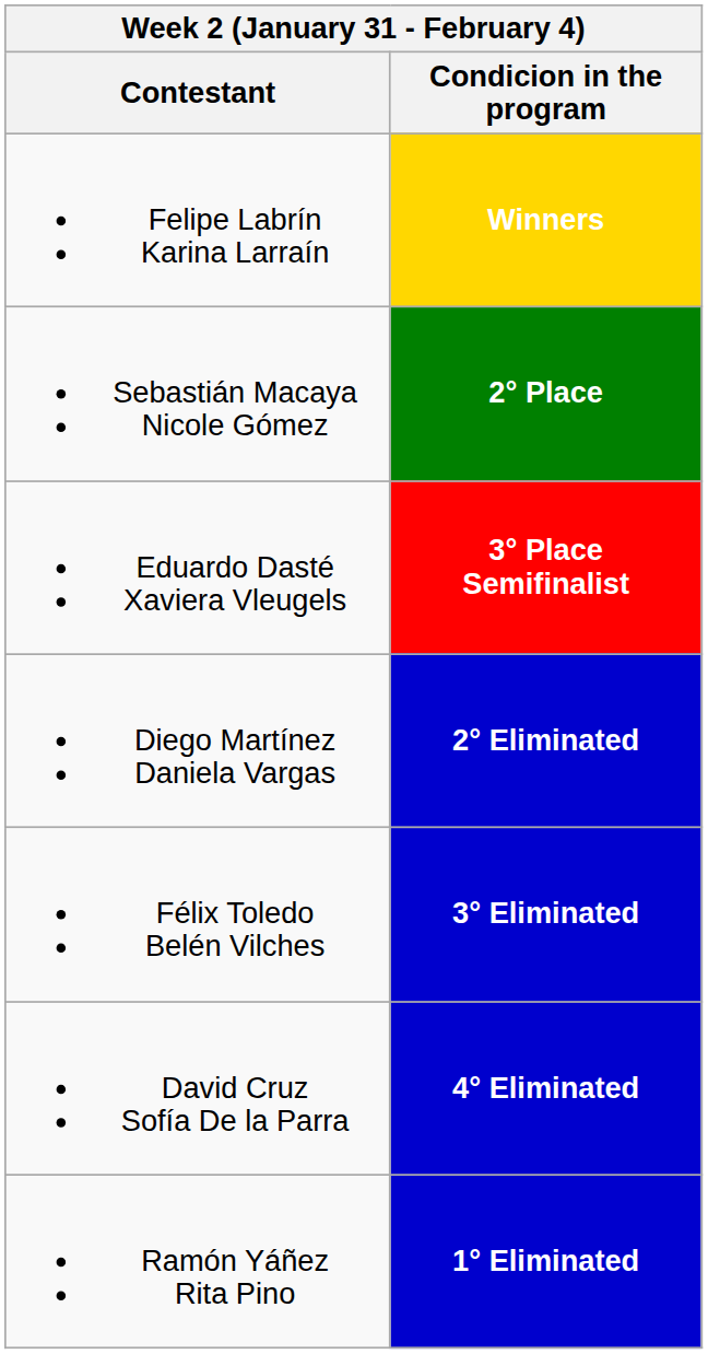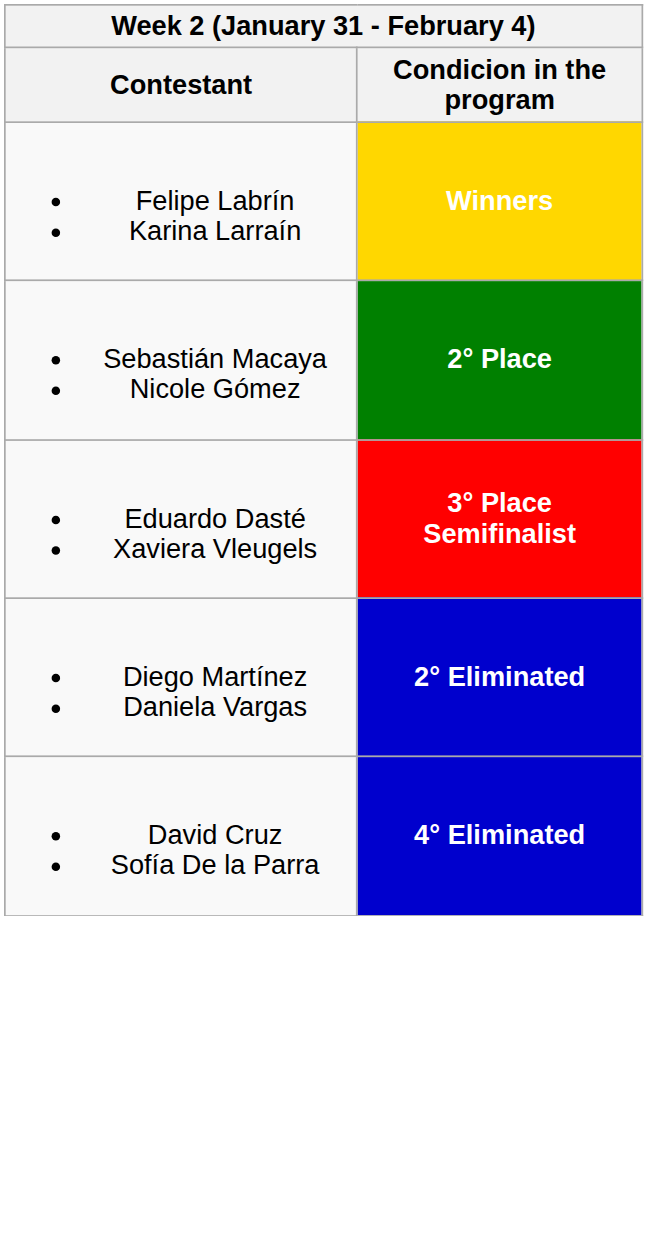 <table class="wikitable" style="text-align:center">
 <tr>
 <th colspan="2" align="center">Week 2 (January 31 - February 4)</th>
 </tr>
 <tr>
 <th width="200">Contestant</th>
 <th width="160">Condicion in the program</th>
 </tr>
 <tr>
 <td><br><ul><li> Felipe Labrín</li><li> Karina Larraín</li></ul></td>
 <td style="background:gold;color:White"><strong>Winners</strong></td>
 </tr>
 <tr>
 <td><br><ul><li> Sebastián Macaya</li><li> Nicole Gómez</li></ul></td>
 <td style="background:green;color:White"><strong>2° Place</strong></td>
 </tr>
 <tr>
 <td><br><ul><li> Eduardo Dasté</li><li> Xaviera Vleugels</li></ul></td>
 <td style="background:Red;color:White"><strong>3° Place<br>Semifinalist</strong></td>
 </tr>
 <tr>
 <td><br><ul><li> Diego Martínez</li><li> Daniela Vargas</li></ul></td>
 <td style="background:Mediumblue;color:White"><strong>2° Eliminated</strong></td>
 </tr>
 <tr>
-<td><br><ul><li> Félix Toledo</li><li> Belén Vilches</li></ul></td>
-<td style="background:Mediumblue;color:White"><strong>3° Eliminated</strong></td>
-</tr>
-<tr>
 <td><br><ul><li> David Cruz</li><li> Sofía De la Parra</li></ul></td>
 <td style="background:Mediumblue;color:White"><strong>4° Eliminated</strong></td>
 </tr>
-<tr>
-<td><br><ul><li> Ramón Yáñez</li><li> Rita Pino</li></ul></td>
-<td style="background:Mediumblue;color:White"><strong>1° Eliminated</strong></td>
-</tr>
 </table>
